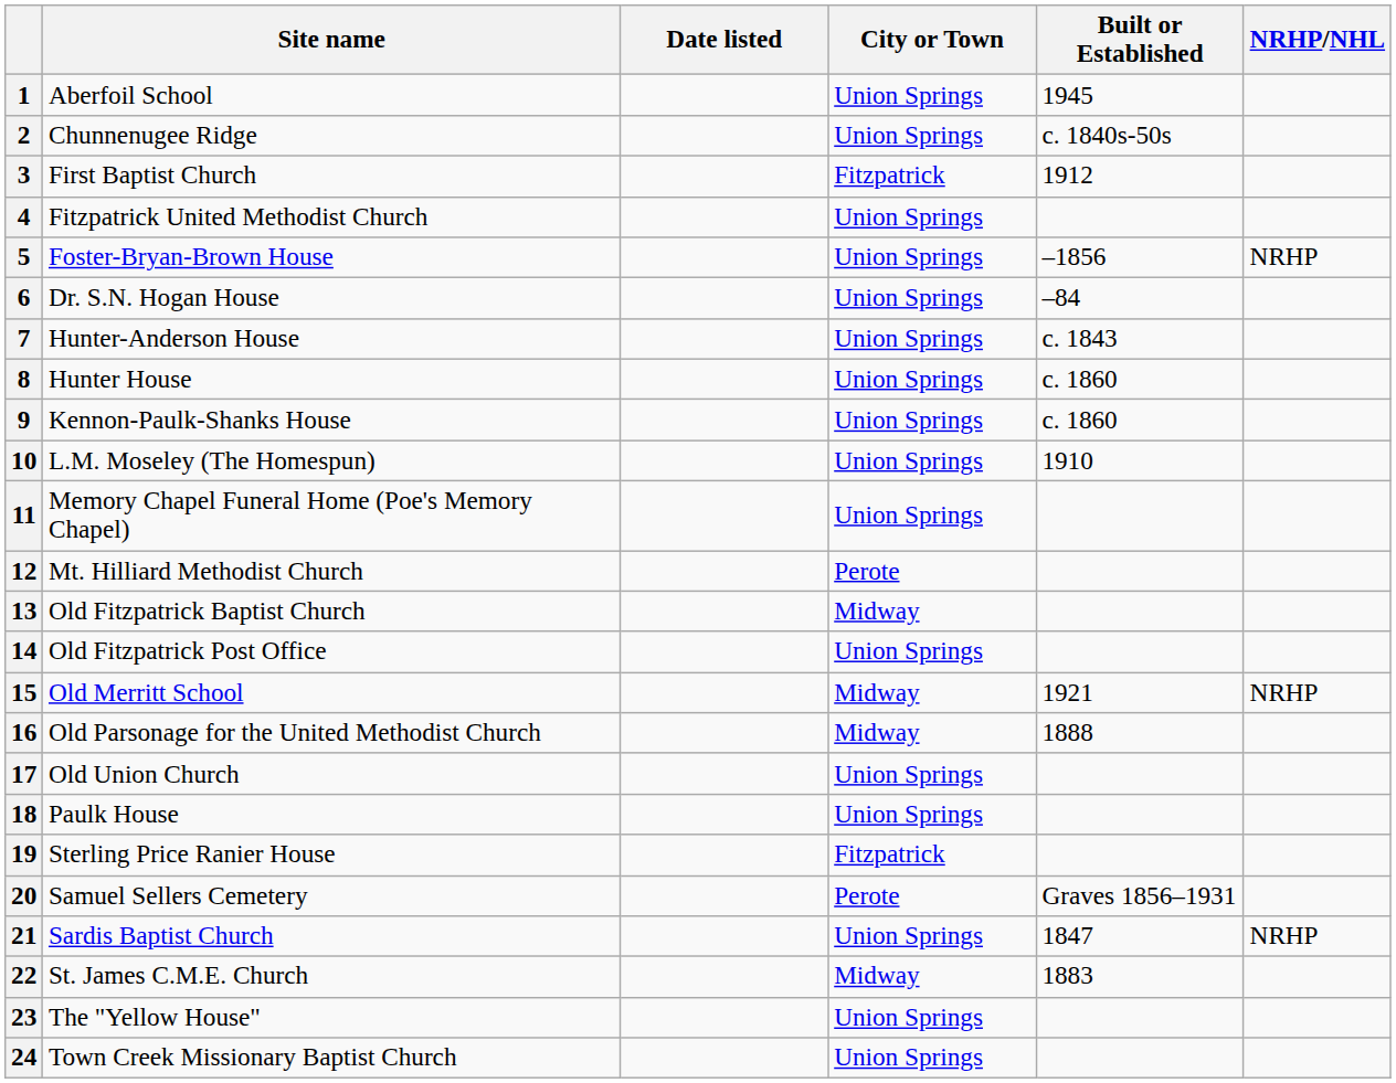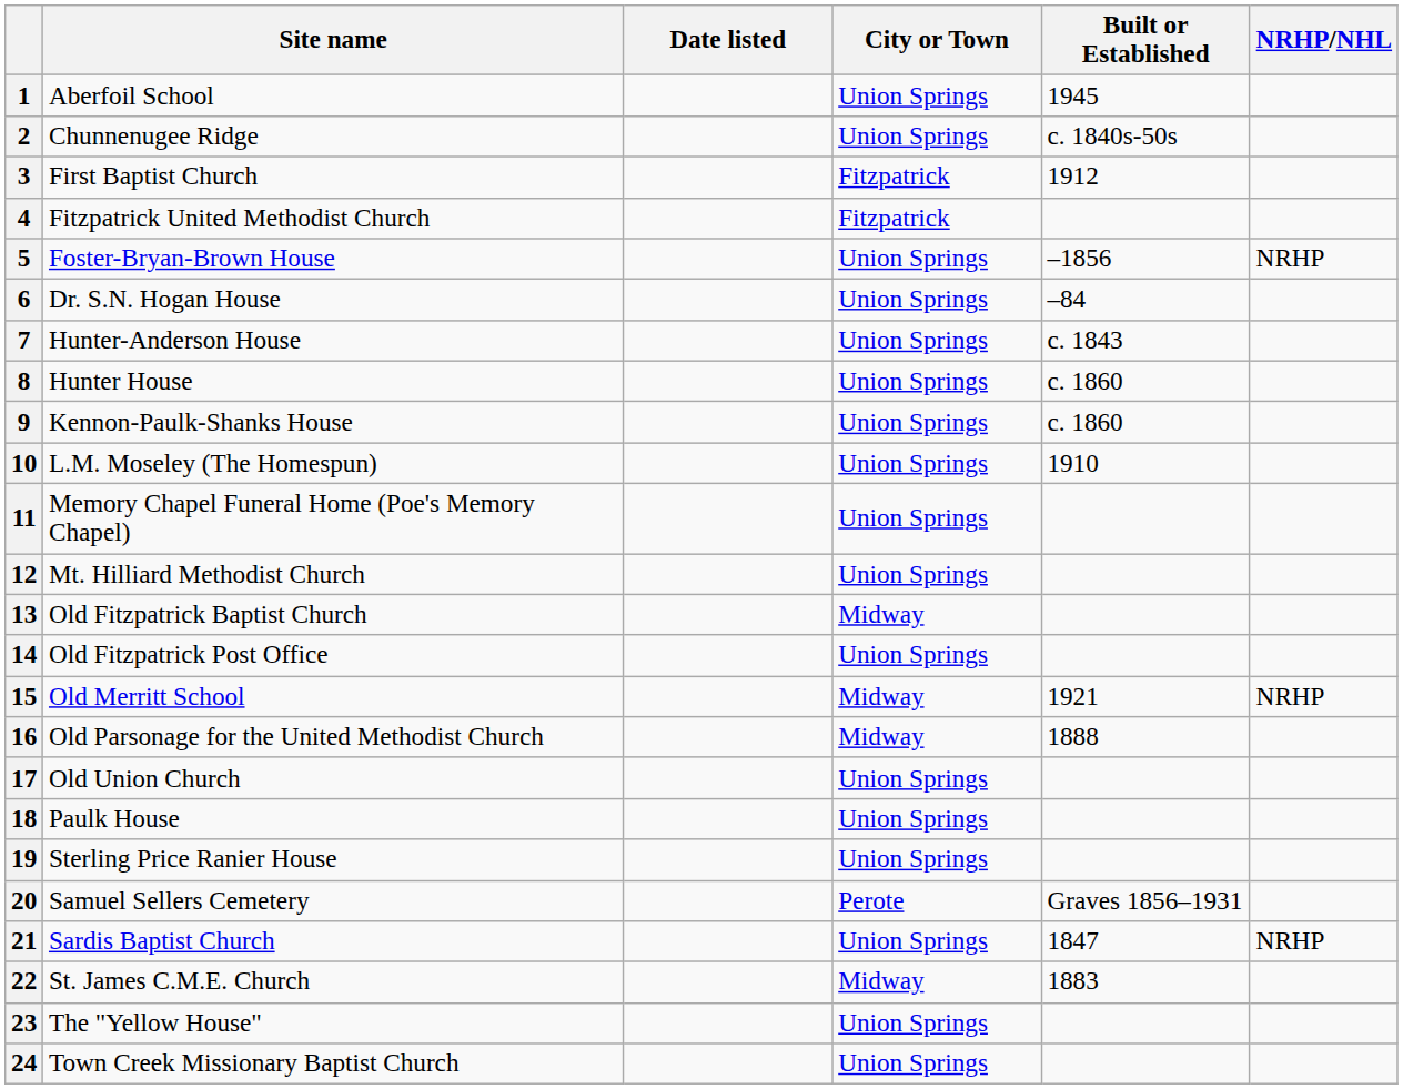 <table class="wikitable" style="width:98%">
 <tr>
 <th width = 2% ></th>
 <th>Site name</th>
 <th width = 15% >Date listed</th>
 <th width = 15% >City or Town</th>
 <th width = 15% >Built or Established</th>
 <th width = 5%  ><a href='#'>NRHP</a>/<a href='#'>NHL</a></th>
 </tr>
 <tr ->
 <th>1</th>
 <td>Aberfoil School</td>
 <td></td>
 <td><a href='#'>Union Springs</a></td>
 <td>1945</td>
 <td></td>
 </tr>
 <tr ->
 <th>2</th>
 <td>Chunnenugee Ridge</td>
 <td></td>
 <td><a href='#'>Union Springs</a></td>
 <td>c. 1840s-50s</td>
 <td></td>
 </tr>
 <tr ->
 <th>3</th>
 <td>First Baptist Church</td>
 <td></td>
 <td><a href='#'>Fitzpatrick</a></td>
 <td>1912</td>
 <td></td>
 </tr>
 <tr ->
 <th>4</th>
 <td>Fitzpatrick United Methodist Church</td>
 <td></td>
-<td><a href='#'>Union Springs</a></td>
+<td><a href='#'>Fitzpatrick</a></td>
 <td></td>
 <td></td>
 </tr>
 <tr ->
 <th>5</th>
 <td><a href='#'>Foster-Bryan-Brown House</a></td>
 <td></td>
 <td><a href='#'>Union Springs</a></td>
 <td>–1856</td>
 <td>NRHP</td>
 </tr>
 <tr ->
 <th>6</th>
 <td>Dr. S.N. Hogan House</td>
 <td></td>
 <td><a href='#'>Union Springs</a></td>
 <td>–84</td>
 <td></td>
 </tr>
 <tr ->
 <th>7</th>
 <td>Hunter-Anderson House</td>
 <td></td>
 <td><a href='#'>Union Springs</a></td>
 <td>c. 1843</td>
 <td></td>
 </tr>
 <tr ->
 <th>8</th>
 <td>Hunter House</td>
 <td></td>
 <td><a href='#'>Union Springs</a></td>
 <td>c. 1860</td>
 <td></td>
 </tr>
 <tr ->
 <th>9</th>
 <td>Kennon-Paulk-Shanks House</td>
 <td></td>
 <td><a href='#'>Union Springs</a></td>
 <td>c. 1860</td>
 <td></td>
 </tr>
 <tr ->
 <th>10</th>
 <td>L.M. Moseley (The Homespun)</td>
 <td></td>
 <td><a href='#'>Union Springs</a></td>
 <td>1910</td>
 <td></td>
 </tr>
 <tr ->
 <th>11</th>
 <td>Memory Chapel Funeral Home (Poe's Memory Chapel)</td>
 <td></td>
 <td><a href='#'>Union Springs</a></td>
 <td></td>
 <td></td>
 </tr>
 <tr ->
 <th>12</th>
 <td>Mt. Hilliard Methodist Church</td>
 <td></td>
-<td><a href='#'>Perote</a></td>
+<td><a href='#'>Union Springs</a></td>
 <td></td>
 <td></td>
 </tr>
 <tr ->
 <th>13</th>
 <td>Old Fitzpatrick Baptist Church</td>
 <td></td>
 <td><a href='#'>Midway</a></td>
 <td></td>
 <td></td>
 </tr>
 <tr ->
 <th>14</th>
 <td>Old Fitzpatrick Post Office</td>
 <td></td>
 <td><a href='#'>Union Springs</a></td>
 <td></td>
 <td></td>
 </tr>
 <tr ->
 <th>15</th>
 <td><a href='#'>Old Merritt School</a></td>
 <td></td>
 <td><a href='#'>Midway</a></td>
 <td>1921</td>
 <td>NRHP</td>
 </tr>
 <tr ->
 <th>16</th>
 <td>Old Parsonage for the United Methodist Church</td>
 <td></td>
 <td><a href='#'>Midway</a></td>
 <td>1888</td>
 <td></td>
 </tr>
 <tr ->
 <th>17</th>
 <td>Old Union Church</td>
 <td></td>
 <td><a href='#'>Union Springs</a></td>
 <td></td>
 <td></td>
 </tr>
 <tr ->
 <th>18</th>
 <td>Paulk House</td>
 <td></td>
 <td><a href='#'>Union Springs</a></td>
 <td></td>
 <td></td>
 </tr>
 <tr ->
 <th>19</th>
 <td>Sterling Price Ranier House</td>
 <td></td>
-<td><a href='#'>Fitzpatrick</a></td>
+<td><a href='#'>Union Springs</a></td>
 <td></td>
 <td></td>
 </tr>
 <tr ->
 <th>20</th>
 <td>Samuel Sellers Cemetery</td>
 <td></td>
 <td><a href='#'>Perote</a></td>
 <td>Graves 1856–1931</td>
 <td></td>
 </tr>
 <tr ->
 <th>21</th>
 <td><a href='#'>Sardis Baptist Church</a></td>
 <td></td>
 <td><a href='#'>Union Springs</a></td>
 <td>1847</td>
 <td>NRHP</td>
 </tr>
 <tr ->
 <th>22</th>
 <td>St. James C.M.E. Church</td>
 <td></td>
 <td><a href='#'>Midway</a></td>
 <td>1883</td>
 <td></td>
 </tr>
 <tr ->
 <th>23</th>
 <td>The "Yellow House"</td>
 <td></td>
 <td><a href='#'>Union Springs</a></td>
 <td></td>
 <td></td>
 </tr>
 <tr>
 <th>24</th>
 <td>Town Creek Missionary Baptist Church</td>
 <td></td>
 <td><a href='#'>Union Springs</a></td>
 <td></td>
 <td></td>
 </tr>
 </table>
